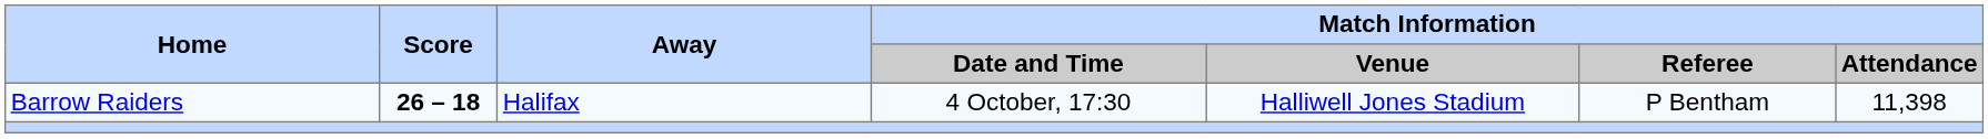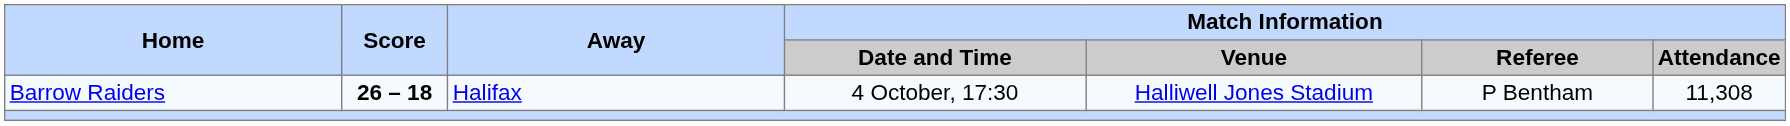 <table border="1" cellpadding="3" cellspacing="0" style="border-collapse:collapse; text-align:center; width:100%;">
 <tr style="background:#c1d8ff;">
 <th rowspan="2" style="width:19%;">Home</th>
 <th rowspan="2" style="width:6%;">Score</th>
 <th rowspan="2" style="width:19%;">Away</th>
 <th colspan=6>Match Information</th>
 </tr>
 <tr style="background:#ccc;">
 <th width=17%>Date and Time</th>
 <th width=19%>Venue</th>
 <th width=13%>Referee</th>
 <th width=7%>Attendance</th>
 </tr>
 <tr style="background:#f5faff;">
 <td align=left> <a href='#'>Barrow Raiders</a></td>
 <td><strong>26  – 18</strong></td>
 <td align=left> <a href='#'>Halifax</a></td>
 <td>4 October, 17:30</td>
 <td><a href='#'>Halliwell Jones Stadium</a></td>
 <td>P Bentham</td>
-<td>11,398</td>
+<td>11,308</td>
 </tr>
 <tr style="background:#c1d8ff;">
 <th colspan="10"></th>
 </tr>
 </table>
